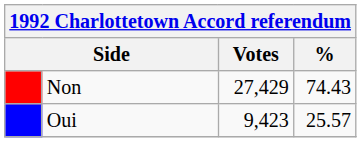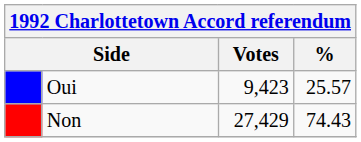 <table class="wikitable" style="font-size: 95%; clear:both">
 <tr style="background-color:#E9E9E9">
 <th colspan=4><a href='#'>1992 Charlottetown Accord referendum</a></th>
 </tr>
 <tr style="background-color:#E9E9E9">
 <th colspan=2 style="width: 130px">Side</th>
 <th style="width: 50px">Votes</th>
 <th style="width: 40px">%</th>
 </tr>
 <tr>
+<td bgcolor="blue"></td>
+<td>Oui</td>
+<td align="right">9,423</td>
+<td align="right">25.57</td>
+</tr>
+<tr>
 <td bgcolor="red"></td>
 <td>Non</td>
 <td align="right">27,429</td>
 <td align="right">74.43</td>
 </tr>
 <tr>
-<td bgcolor="blue"></td>
-<td>Oui</td>
-<td align="right">9,423</td>
-<td align="right">25.57</td>
-</tr>
-<tr>
 </tr>
 </table>
